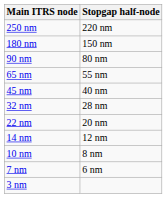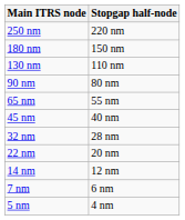 <table class="wikitable">
 <tr>
 <th>Main ITRS node</th>
 <th>Stopgap half-node</th>
 </tr>
 <tr>
 <td><a href='#'>250 nm</a></td>
 <td>220 nm</td>
 </tr>
 <tr>
 <td><a href='#'>180&nbsp;nm</a></td>
 <td>150 nm</td>
+</tr>
+<tr>
+<td><a href='#'>130&nbsp;nm</a></td>
+<td>110 nm</td>
 </tr>
 <tr>
 <td><a href='#'>90&nbsp;nm</a></td>
 <td>80 nm</td>
 </tr>
 <tr>
 <td><a href='#'>65&nbsp;nm</a></td>
 <td>55 nm</td>
 </tr>
 <tr>
 <td><a href='#'>45&nbsp;nm</a></td>
 <td>40 nm</td>
 </tr>
 <tr>
 <td><a href='#'>32&nbsp;nm</a></td>
 <td>28 nm</td>
 </tr>
 <tr>
 <td><a href='#'>22&nbsp;nm</a></td>
 <td>20 nm</td>
 </tr>
 <tr>
 <td><a href='#'>14&nbsp;nm</a></td>
 <td>12 nm</td>
 </tr>
 <tr>
-<td><a href='#'>10 nm</a></td>
-<td>8 nm</td>
-</tr>
-<tr>
 <td><a href='#'>7&nbsp;nm</a></td>
 <td>6 nm</td>
 </tr>
 <tr>
-<td><a href='#'>3&nbsp;nm</a></td>
-<td></td>
+<td><a href='#'>5&nbsp;nm</a></td>
+<td>4 nm</td>
 </tr>
 </table>
